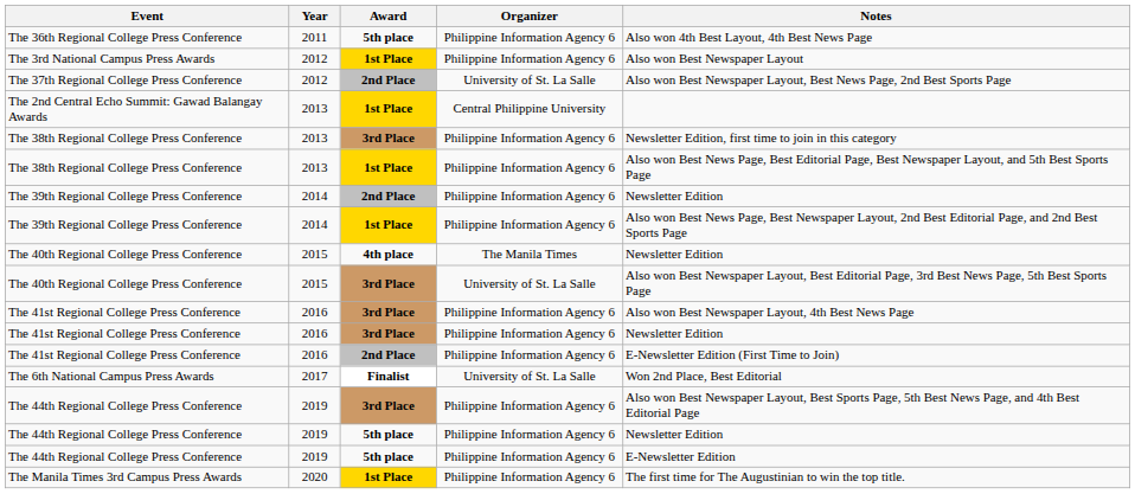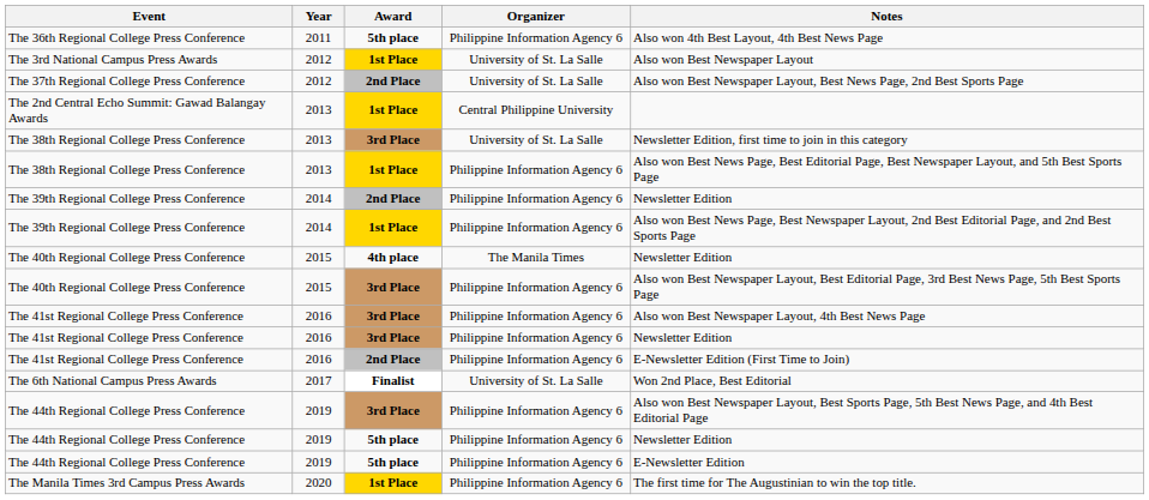 <table class="wikitable sortable" style="text-align:center; font-size:90%;">
 <tr bgcolor="#efefef">
 <th>Event</th>
 <th width=50px>Year</th>
 <th width=100px>Award</th>
 <th width=200px>Organizer</th>
 <th>Notes</th>
 </tr>
 <tr>
 <td align=left>The 36th Regional College Press Conference</td>
 <td>2011</td>
 <td bgcolor=""><strong>5th place</strong></td>
 <td>Philippine Information Agency 6</td>
 <td align=left>Also won 4th Best Layout, 4th Best News Page</td>
 </tr>
 <tr>
 <td align=left>The 3rd National Campus Press Awards</td>
 <td>2012</td>
 <td bgcolor="gold"><strong>1st Place</strong></td>
-<td>Philippine Information Agency 6</td>
+<td>University of St. La Salle</td>
 <td align=left>Also won Best Newspaper Layout</td>
 </tr>
 <tr>
 <td align=left>The 37th Regional College Press Conference</td>
 <td>2012</td>
 <td bgcolor="silver"><strong>2nd Place</strong></td>
 <td>University of St. La Salle</td>
 <td align=left>Also won Best Newspaper Layout, Best News Page, 2nd Best Sports Page</td>
 </tr>
 <tr>
 <td align=left>The 2nd Central Echo Summit: Gawad Balangay Awards</td>
 <td>2013</td>
 <td bgcolor="gold"><strong>1st Place</strong></td>
 <td>Central Philippine University</td>
 <td></td>
 </tr>
 <tr>
 <td align=left>The 38th Regional College Press Conference</td>
 <td>2013</td>
 <td bgcolor="#cc9966"><strong>3rd Place</strong></td>
-<td>Philippine Information Agency 6</td>
+<td>University of St. La Salle</td>
 <td align=left>Newsletter Edition, first time to join in this category</td>
 </tr>
 <tr>
 <td align=left>The 38th Regional College Press Conference</td>
 <td>2013</td>
 <td bgcolor="gold"><strong>1st Place</strong></td>
 <td>Philippine Information Agency 6</td>
 <td align=left>Also won Best News Page, Best Editorial Page, Best Newspaper Layout, and 5th Best Sports Page</td>
 </tr>
 <tr>
 <td align=left>The 39th Regional College Press Conference</td>
 <td>2014</td>
 <td bgcolor="silver"><strong>2nd Place</strong></td>
 <td>Philippine Information Agency 6</td>
 <td align=left>Newsletter Edition</td>
 </tr>
 <tr>
 <td align=left>The 39th Regional College Press Conference</td>
 <td>2014</td>
 <td bgcolor="gold"><strong>1st Place</strong></td>
 <td>Philippine Information Agency 6</td>
 <td align=left>Also won Best News Page, Best Newspaper Layout, 2nd Best Editorial Page, and 2nd Best Sports Page</td>
 </tr>
 <tr>
 <td align=left>The 40th Regional College Press Conference</td>
 <td>2015</td>
 <td bgcolor=""><strong>4th place</strong></td>
 <td>The Manila Times</td>
 <td align=left>Newsletter Edition</td>
 </tr>
 <tr>
 <td align=left>The 40th Regional College Press Conference</td>
 <td>2015</td>
 <td bgcolor="#cc9966"><strong>3rd Place</strong></td>
-<td>University of St. La Salle</td>
+<td>Philippine Information Agency 6</td>
 <td align=left>Also won Best Newspaper Layout, Best Editorial Page, 3rd Best News Page, 5th Best Sports Page</td>
 </tr>
 <tr>
 <td align=left>The 41st Regional College Press Conference</td>
 <td>2016</td>
 <td bgcolor="#cc9966"><strong>3rd Place</strong></td>
 <td>Philippine Information Agency 6</td>
 <td align=left>Also won Best Newspaper Layout, 4th Best News Page</td>
 </tr>
 <tr>
 <td align=left>The 41st Regional College Press Conference</td>
 <td>2016</td>
 <td bgcolor="#cc9966"><strong>3rd Place</strong></td>
 <td>Philippine Information Agency 6</td>
 <td align=left>Newsletter Edition</td>
 </tr>
 <tr>
 <td align=left>The 41st Regional College Press Conference</td>
 <td>2016</td>
 <td bgcolor="silver"><strong>2nd Place</strong></td>
 <td>Philippine Information Agency 6</td>
 <td align=left>E-Newsletter Edition (First Time to Join)</td>
 </tr>
 <tr>
 <td align=left>The 6th National Campus Press Awards</td>
 <td>2017</td>
 <td bgcolor="white"><strong>Finalist</strong></td>
 <td>University of St. La Salle</td>
 <td align=left>Won 2nd Place, Best Editorial</td>
 </tr>
 <tr>
 <td align=left>The 44th Regional College Press Conference</td>
 <td>2019</td>
 <td bgcolor="#cc9966"><strong>3rd Place</strong></td>
 <td>Philippine Information Agency 6</td>
 <td align=left>Also won Best Newspaper Layout, Best Sports Page, 5th Best News Page, and 4th Best Editorial Page</td>
 </tr>
 <tr>
 <td align=left>The 44th Regional College Press Conference</td>
 <td>2019</td>
 <td bgcolor=""><strong>5th place</strong></td>
 <td>Philippine Information Agency 6</td>
 <td align=left>Newsletter Edition</td>
 </tr>
 <tr>
 <td align=left>The 44th Regional College Press Conference</td>
 <td>2019</td>
 <td bgcolor=""><strong>5th place</strong></td>
 <td>Philippine Information Agency 6</td>
 <td align=left>E-Newsletter Edition</td>
 </tr>
 <tr>
 <td align=left>The Manila Times 3rd Campus Press Awards</td>
 <td>2020</td>
 <td bgcolor="gold"><strong>1st Place</strong></td>
 <td>Philippine Information Agency 6</td>
 <td align=left>The first time for The Augustinian to win the top title.</td>
 </tr>
 </table>
